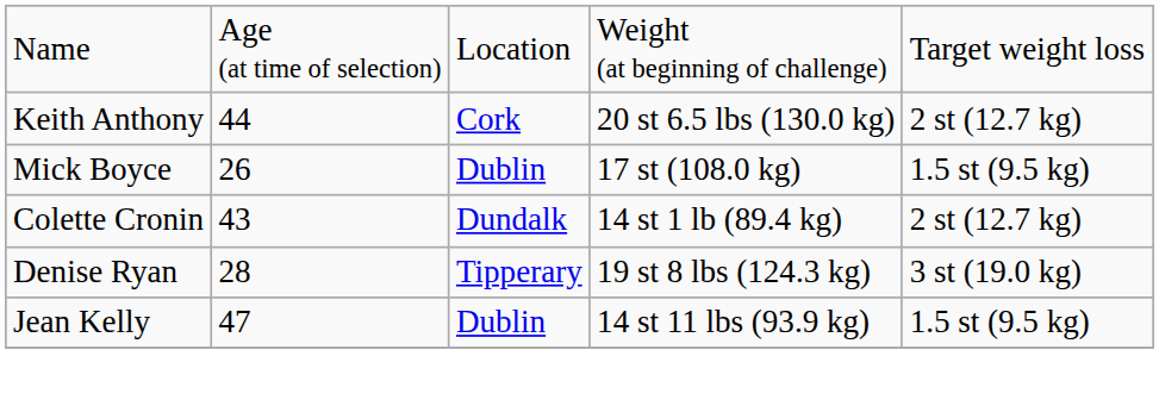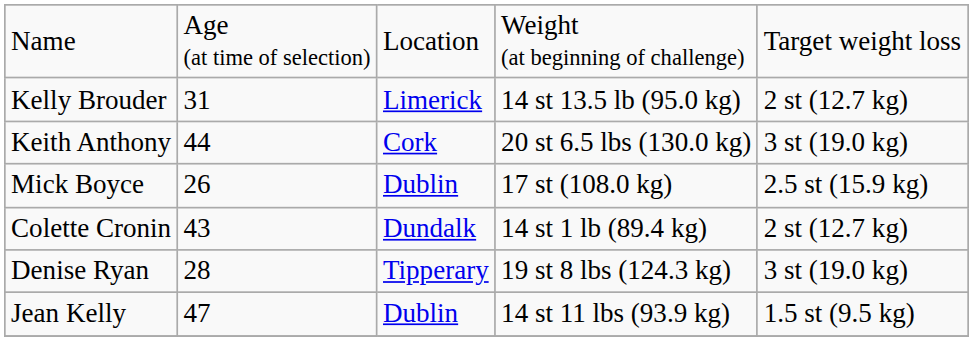 <table class="wikitable">
 <tr>
 <td>Name</td>
 <td>Age <br> <small>(at time of selection)</small></td>
 <td>Location</td>
 <td>Weight <br> <small>(at beginning of challenge)</small></td>
 <td>Target weight loss</td>
 </tr>
 <tr>
+<td>Kelly Brouder</td>
+<td>31</td>
+<td><a href='#'>Limerick</a></td>
+<td>14 st 13.5 lb (95.0 kg)</td>
+<td>2 st (12.7 kg)</td>
+</tr>
+<tr>
 <td>Keith Anthony</td>
 <td>44</td>
 <td><a href='#'>Cork</a></td>
 <td>20 st 6.5 lbs (130.0 kg)</td>
-<td>2 st (12.7 kg)</td>
+<td>3 st (19.0 kg)</td>
 </tr>
 <tr>
 <td>Mick Boyce</td>
 <td>26</td>
 <td><a href='#'>Dublin</a></td>
 <td>17 st (108.0 kg)</td>
-<td>1.5 st (9.5 kg)</td>
+<td>2.5 st (15.9 kg)</td>
 </tr>
 <tr>
 <td>Colette Cronin</td>
 <td>43</td>
 <td><a href='#'>Dundalk</a></td>
 <td>14 st 1 lb (89.4 kg)</td>
 <td>2 st (12.7 kg)</td>
 </tr>
 <tr>
 <td>Denise Ryan</td>
 <td>28</td>
 <td><a href='#'>Tipperary</a></td>
 <td>19 st 8 lbs (124.3 kg)</td>
 <td>3 st (19.0 kg)</td>
 </tr>
 <tr>
 <td>Jean Kelly</td>
 <td>47</td>
 <td><a href='#'>Dublin</a></td>
 <td>14 st 11 lbs (93.9 kg)</td>
 <td>1.5 st (9.5 kg)</td>
 </tr>
 <tr>
 </tr>
 </table>
